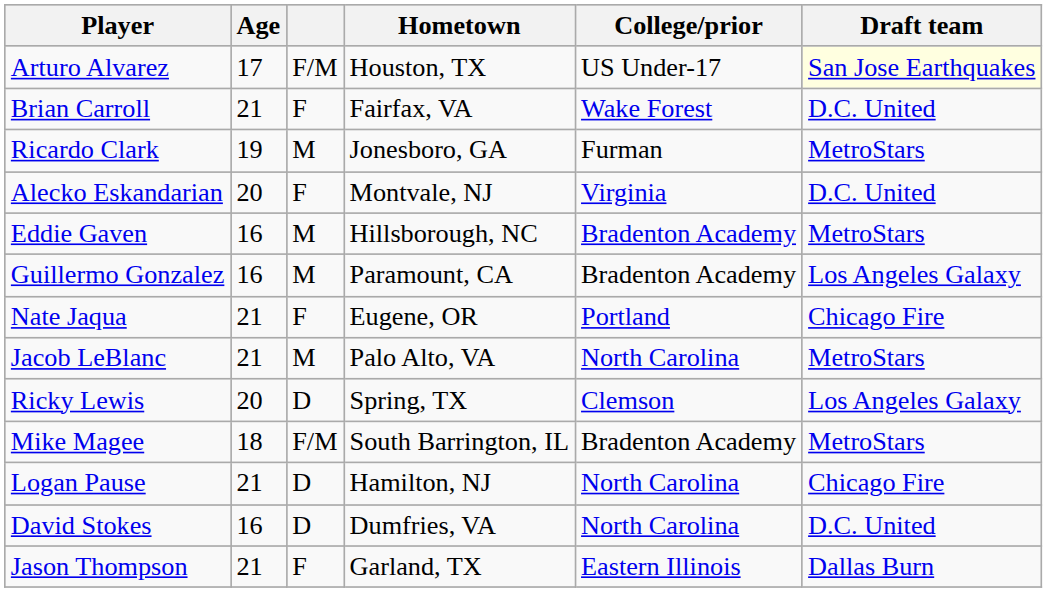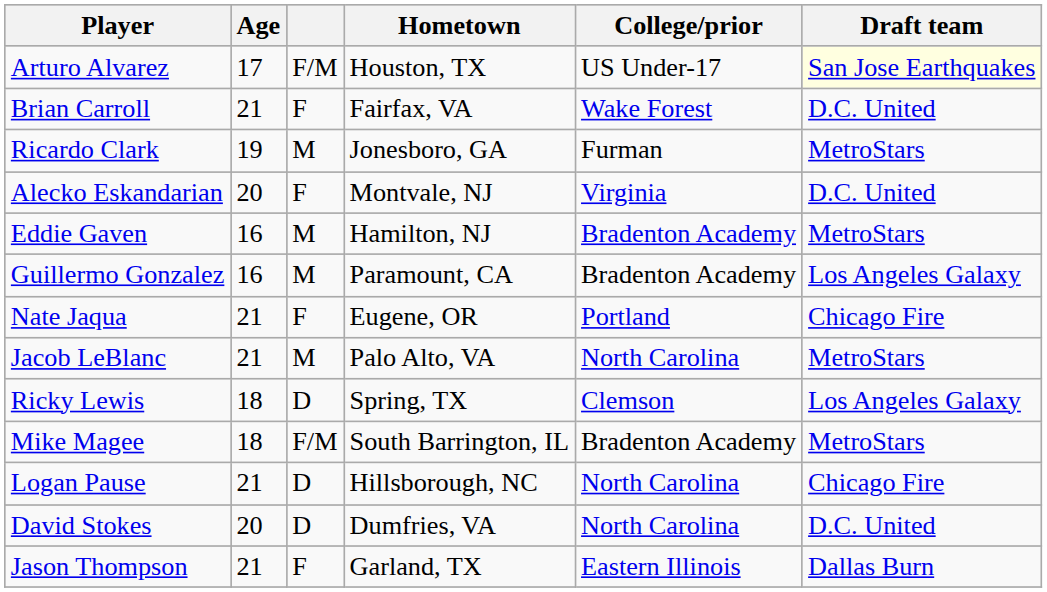 <table class="wikitable">
 <tr>
 <th>Player</th>
 <th>Age</th>
 <th></th>
 <th>Hometown</th>
 <th>College/prior</th>
 <th>Draft team</th>
 </tr>
 <tr>
 <td> <a href='#'>Arturo Alvarez</a></td>
 <td>17</td>
 <td>F/M</td>
 <td>Houston, TX</td>
 <td>US Under-17</td>
 <td style="background: lightyellow;"><a href='#'>San Jose Earthquakes</a></td>
 </tr>
 <tr>
 <td> <a href='#'>Brian Carroll</a></td>
 <td>21</td>
 <td>F</td>
 <td>Fairfax, VA</td>
 <td><a href='#'>Wake Forest</a></td>
 <td><a href='#'>D.C. United</a></td>
 </tr>
 <tr>
 <td> <a href='#'>Ricardo Clark</a></td>
 <td>19</td>
 <td>M</td>
 <td>Jonesboro, GA</td>
 <td>Furman</td>
 <td><a href='#'>MetroStars</a></td>
 </tr>
 <tr>
 <td> <a href='#'>Alecko Eskandarian</a></td>
 <td>20</td>
 <td>F</td>
 <td>Montvale, NJ</td>
 <td><a href='#'>Virginia</a></td>
 <td><a href='#'>D.C. United</a></td>
 </tr>
 <tr>
 <td> <a href='#'>Eddie Gaven</a></td>
 <td>16</td>
 <td>M</td>
-<td>Hillsborough, NC</td>
+<td>Hamilton, NJ</td>
 <td><a href='#'>Bradenton Academy</a></td>
 <td><a href='#'>MetroStars</a></td>
 </tr>
 <tr>
 <td> <a href='#'>Guillermo Gonzalez</a></td>
 <td>16</td>
 <td>M</td>
 <td>Paramount, CA</td>
 <td>Bradenton Academy</td>
 <td><a href='#'>Los Angeles Galaxy</a></td>
 </tr>
 <tr>
 <td> <a href='#'>Nate Jaqua</a></td>
 <td>21</td>
 <td>F</td>
 <td>Eugene, OR</td>
 <td><a href='#'>Portland</a></td>
 <td><a href='#'>Chicago Fire</a></td>
 </tr>
 <tr>
 <td> <a href='#'>Jacob LeBlanc</a></td>
 <td>21</td>
 <td>M</td>
 <td>Palo Alto, VA</td>
 <td><a href='#'>North Carolina</a></td>
 <td><a href='#'>MetroStars</a></td>
 </tr>
 <tr>
 <td> <a href='#'>Ricky Lewis</a></td>
-<td>20</td>
+<td>18</td>
 <td>D</td>
 <td>Spring, TX</td>
 <td><a href='#'>Clemson</a></td>
 <td><a href='#'>Los Angeles Galaxy</a></td>
 </tr>
 <tr>
 <td> <a href='#'>Mike Magee</a></td>
 <td>18</td>
 <td>F/M</td>
 <td>South Barrington, IL</td>
 <td>Bradenton Academy</td>
 <td><a href='#'>MetroStars</a></td>
 </tr>
 <tr>
 <td> <a href='#'>Logan Pause</a></td>
 <td>21</td>
 <td>D</td>
-<td>Hamilton, NJ</td>
+<td>Hillsborough, NC</td>
 <td><a href='#'>North Carolina</a></td>
 <td><a href='#'>Chicago Fire</a></td>
 </tr>
 <tr>
 <td> <a href='#'>David Stokes</a></td>
-<td>16</td>
+<td>20</td>
 <td>D</td>
 <td>Dumfries, VA</td>
 <td><a href='#'>North Carolina</a></td>
 <td><a href='#'>D.C. United</a></td>
 </tr>
 <tr>
 <td> <a href='#'>Jason Thompson</a></td>
 <td>21</td>
 <td>F</td>
 <td>Garland, TX</td>
 <td><a href='#'>Eastern Illinois</a></td>
 <td><a href='#'>Dallas Burn</a></td>
 </tr>
 </table>
